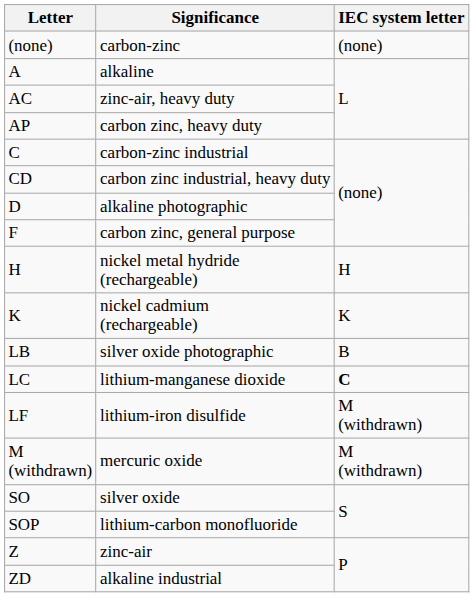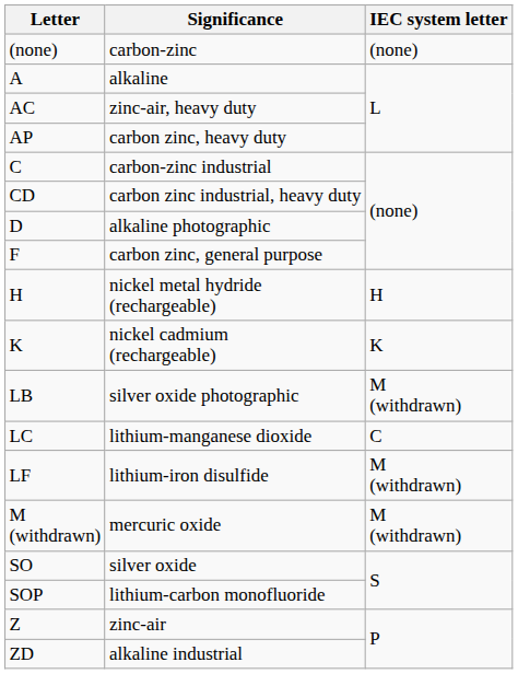 <table class=wikitable>
 <tr>
 <th>Letter</th>
 <th>Significance</th>
 <th>IEC system letter</th>
 </tr>
 <tr>
 <td>(none)</td>
 <td>carbon-zinc</td>
 <td>(none)</td>
 </tr>
 <tr>
 <td>A</td>
 <td>alkaline</td>
 <td rowspan="3">L</td>
 </tr>
 <tr>
 <td>AC</td>
 <td>zinc-air, heavy duty</td>
 </tr>
 <tr>
 <td>AP</td>
 <td>carbon zinc, heavy duty</td>
 </tr>
 <tr>
 <td>C</td>
 <td>carbon-zinc industrial</td>
 <td rowspan="4">(none)</td>
 </tr>
 <tr>
 <td>CD</td>
 <td>carbon zinc industrial, heavy duty</td>
 </tr>
 <tr>
 <td>D</td>
 <td>alkaline photographic</td>
 </tr>
 <tr>
 <td>F</td>
 <td>carbon zinc, general purpose</td>
 </tr>
 <tr>
 <td>H</td>
 <td>nickel metal hydride<br>(rechargeable)</td>
 <td>H</td>
 </tr>
 <tr>
 <td>K</td>
 <td>nickel cadmium<br>(rechargeable)</td>
 <td>K</td>
 </tr>
 <tr>
 <td>LB</td>
 <td>silver oxide photographic</td>
-<td>B</td>
+<td>M<br>(withdrawn)</td>
 </tr>
 <tr>
 <td>LC</td>
 <td>lithium-manganese dioxide</td>
-<td><strong>C</strong></td>
+<td>C</td>
 </tr>
 <tr>
 <td>LF</td>
 <td>lithium-iron disulfide</td>
 <td>M<br>(withdrawn)</td>
 </tr>
 <tr>
 <td>M<br>(withdrawn)</td>
 <td>mercuric oxide</td>
 <td>M<br>(withdrawn)</td>
 </tr>
 <tr>
 <td>SO</td>
 <td>silver oxide</td>
 <td rowspan="2">S</td>
 </tr>
 <tr>
 <td>SOP</td>
 <td>lithium-carbon monofluoride</td>
 </tr>
 <tr>
 <td>Z</td>
 <td>zinc-air</td>
 <td rowspan="2">P</td>
 </tr>
 <tr>
 <td>ZD</td>
 <td>alkaline industrial</td>
 </tr>
 </table>
